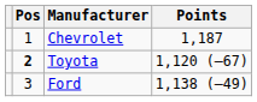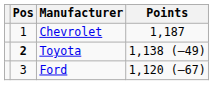 <table class="wikitable" style="font-size: 95%;">
 <tr>
 <th></th>
 <th>Pos</th>
 <th>Manufacturer</th>
 <th>Points</th>
 </tr>
 <tr>
 <td align="left"></td>
 <td style="text-align:center;">1</td>
 <td><a href='#'>Chevrolet</a></td>
 <td style="text-align:center;">1,187</td>
 </tr>
 <tr>
 <td align="left"></td>
 <td style="text-align:center;"><strong>2</strong></td>
 <td><a href='#'>Toyota</a></td>
-<td style="text-align:center;">1,120 (–67)</td>
+<td style="text-align:center;">1,138 (–49)</td>
 </tr>
 <tr>
 <td align="left"></td>
 <td style="text-align:center;">3</td>
 <td><a href='#'>Ford</a></td>
-<td style="text-align:center;">1,138 (–49)</td>
+<td style="text-align:center;">1,120 (–67)</td>
 </tr>
 </table>
